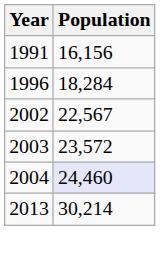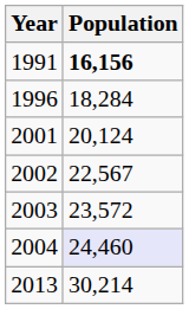 <table class=wikitable>
 <tr>
 <th>Year</th>
 <th>Population</th>
 </tr>
 <tr>
 <td>1991</td>
-<td>16,156</td>
+<td><strong>16,156</strong></td>
 </tr>
 <tr>
 <td>1996</td>
 <td>18,284</td>
+</tr>
+<tr>
+<td>2001</td>
+<td>20,124</td>
 </tr>
 <tr>
 <td>2002</td>
 <td>22,567</td>
 </tr>
 <tr>
 <td>2003</td>
 <td>23,572</td>
 </tr>
 <tr>
 <td>2004</td>
 <td style="background: lavender;">24,460</td>
 </tr>
 <tr>
 <td>2013</td>
 <td>30,214</td>
 </tr>
 </table>
